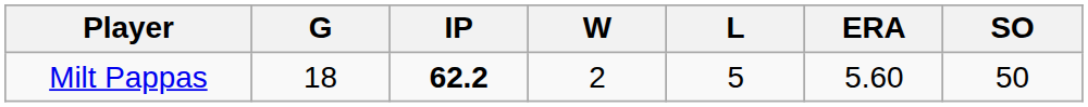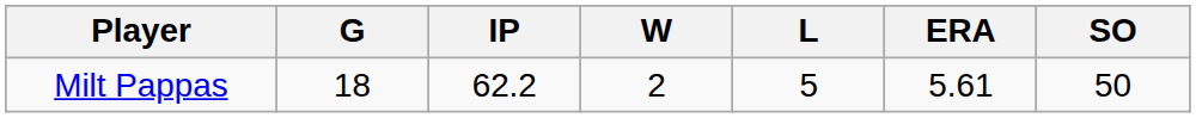 <table class="wikitable sortable">
 <tr>
 <th bgcolor="#DDDDFF" width="16%">Player</th>
 <th bgcolor="#DDDDFF" width="9%">G</th>
 <th bgcolor="#DDDDFF" width="9%">IP</th>
 <th bgcolor="#DDDDFF" width="9%">W</th>
 <th bgcolor="#DDDDFF" width="9%">L</th>
 <th bgcolor="#DDDDFF" width="9%">ERA</th>
 <th bgcolor="#DDDDFF" width="9%">SO</th>
 </tr>
 <tr align="center">
 <td><a href='#'>Milt Pappas</a></td>
 <td>18</td>
-<td><strong>62.2</strong></td>
+<td>62.2</td>
 <td>2</td>
 <td>5</td>
-<td>5.60</td>
+<td>5.61</td>
 <td>50</td>
 </tr>
 </table>
